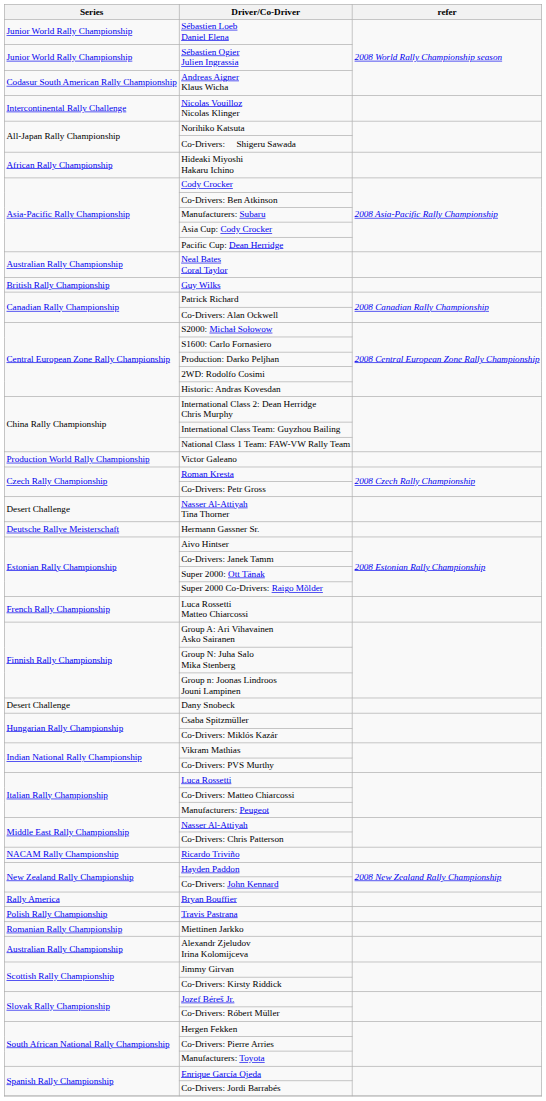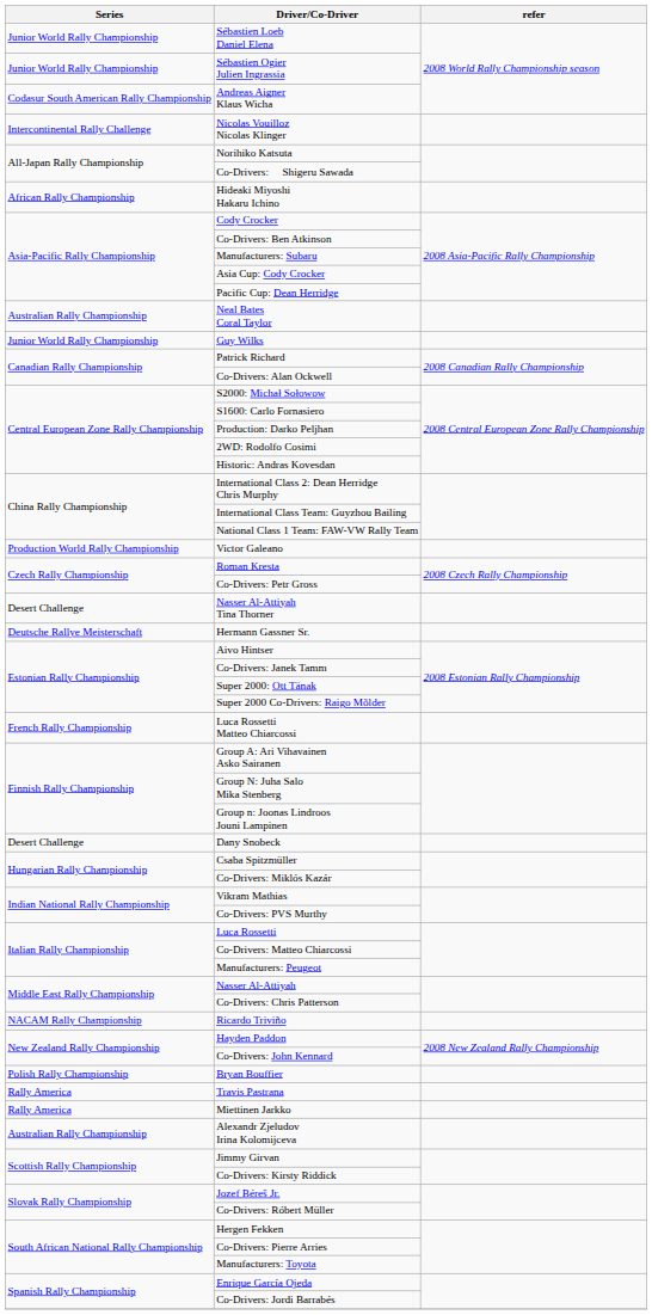 <table class="wikitable" style="font-size: 87%;">
 <tr>
 <th>Series</th>
 <th>Driver/Co-Driver</th>
 <th>refer</th>
 </tr>
 <tr>
 <td><a href='#'>Junior World Rally Championship</a></td>
 <td> <a href='#'>Sébastien Loeb</a><br> <a href='#'>Daniel Elena</a></td>
 <td rowspan=3><em><a href='#'>2008 World Rally Championship season</a></em></td>
 </tr>
 <tr>
 <td><a href='#'>Junior World Rally Championship</a></td>
 <td> <a href='#'>Sébastien Ogier</a><br> <a href='#'>Julien Ingrassia</a></td>
 </tr>
 <tr>
 <td><a href='#'>Codasur South American Rally Championship</a></td>
 <td> <a href='#'>Andreas Aigner</a><br> Klaus Wicha</td>
 </tr>
 <tr>
 <td><a href='#'>Intercontinental Rally Challenge</a></td>
 <td> <a href='#'>Nicolas Vouilloz</a><br> Nicolas Klinger</td>
 <td></td>
 </tr>
 <tr>
 <td rowspan=2>All-Japan Rally Championship</td>
 <td> Norihiko Katsuta</td>
 <td rowspan=2></td>
 </tr>
 <tr>
 <td>Co-Drivers: 　Shigeru Sawada</td>
 </tr>
 <tr>
 <td><a href='#'>African Rally Championship</a></td>
 <td> Hideaki Miyoshi<br> Hakaru Ichino</td>
 <td></td>
 </tr>
 <tr>
 <td rowspan=5><a href='#'>Asia-Pacific Rally Championship</a></td>
 <td> <a href='#'>Cody Crocker</a></td>
 <td rowspan=5><em><a href='#'>2008 Asia-Pacific Rally Championship</a></em></td>
 </tr>
 <tr>
 <td>Co-Drivers:  Ben Atkinson</td>
 </tr>
 <tr>
 <td>Manufacturers:  <a href='#'>Subaru</a></td>
 </tr>
 <tr>
 <td>Asia Cup:  <a href='#'>Cody Crocker</a></td>
 </tr>
 <tr>
 <td>Pacific Cup:  <a href='#'>Dean Herridge</a></td>
 </tr>
 <tr>
 <td><a href='#'>Australian Rally Championship</a></td>
 <td> <a href='#'>Neal Bates</a><br> <a href='#'>Coral Taylor</a></td>
 <td></td>
 </tr>
 <tr>
-<td><a href='#'>British Rally Championship</a></td>
+<td><a href='#'>Junior World Rally Championship</a></td>
 <td> <a href='#'>Guy Wilks</a></td>
 <td></td>
 </tr>
 <tr>
 <td rowspan=2><a href='#'>Canadian Rally Championship</a></td>
 <td> Patrick Richard</td>
 <td rowspan=2><em><a href='#'>2008 Canadian Rally Championship</a></em></td>
 </tr>
 <tr>
 <td>Co-Drivers:  Alan Ockwell</td>
 </tr>
 <tr>
 <td rowspan=5><a href='#'>Central European Zone Rally Championship</a></td>
 <td>S2000:  <a href='#'>Michał Sołowow</a></td>
 <td rowspan=5><em><a href='#'>2008 Central European Zone Rally Championship</a></em></td>
 </tr>
 <tr>
 <td>S1600:  Carlo Fornasiero</td>
 </tr>
 <tr>
 <td>Production:  Darko Peljhan</td>
 </tr>
 <tr>
 <td>2WD:  Rodolfo Cosimi</td>
 </tr>
 <tr>
 <td>Historic:  Andras Kovesdan</td>
 </tr>
 <tr>
 <td rowspan=3>China Rally Championship</td>
 <td>International Class 2:  Dean Herridge<br> Chris Murphy</td>
 <td rowspan=3></td>
 </tr>
 <tr>
 <td>International Class Team:  Guyzhou Bailing</td>
 </tr>
 <tr>
 <td>National Class 1 Team:  FAW-VW Rally Team</td>
 </tr>
 <tr>
 <td><a href='#'>Production World Rally Championship</a></td>
 <td> Victor Galeano</td>
 <td></td>
 </tr>
 <tr>
 <td rowspan=2><a href='#'>Czech Rally Championship</a></td>
 <td> <a href='#'>Roman Kresta</a></td>
 <td rowspan=2><em><a href='#'>2008 Czech Rally Championship</a></em></td>
 </tr>
 <tr>
 <td>Co-Drivers:  Petr Gross</td>
 </tr>
 <tr>
 <td>Desert Challenge</td>
 <td> <a href='#'>Nasser Al-Attiyah</a><br> Tina Thorner</td>
 <td></td>
 </tr>
 <tr>
 <td><a href='#'>Deutsche Rallye Meisterschaft</a></td>
 <td> Hermann Gassner Sr.</td>
 <td></td>
 </tr>
 <tr>
 <td rowspan=4><a href='#'>Estonian Rally Championship</a></td>
 <td> Aivo Hintser</td>
 <td rowspan=4><em><a href='#'>2008 Estonian Rally Championship</a></em></td>
 </tr>
 <tr>
 <td>Co-Drivers:  Janek Tamm</td>
 </tr>
 <tr>
 <td>Super 2000:  <a href='#'>Ott Tänak</a></td>
 </tr>
 <tr>
 <td>Super 2000 Co-Drivers:  <a href='#'>Raigo Mõlder</a></td>
 </tr>
 <tr>
 <td><a href='#'>French Rally Championship</a></td>
 <td> Luca Rossetti<br> Matteo Chiarcossi</td>
 <td></td>
 </tr>
 <tr>
 <td rowspan=3><a href='#'>Finnish Rally Championship</a></td>
 <td>Group A:  Ari Vihavainen<br> Asko Sairanen</td>
 <td rowspan=3></td>
 </tr>
 <tr>
 <td>Group N:  Juha Salo<br> Mika Stenberg</td>
 </tr>
 <tr>
 <td>Group n:  Joonas Lindroos<br> Jouni Lampinen</td>
 </tr>
 <tr>
 <td>Desert Challenge</td>
 <td> Dany Snobeck</td>
 <td></td>
 </tr>
 <tr>
 <td rowspan=2><a href='#'>Hungarian Rally Championship</a></td>
 <td> Csaba Spitzmüller</td>
 <td rowspan=2></td>
 </tr>
 <tr>
 <td>Co-Drivers:  Miklós Kazár</td>
 </tr>
 <tr>
 <td rowspan=2><a href='#'>Indian National Rally Championship</a></td>
 <td> Vikram Mathias</td>
 <td rowspan=2></td>
 </tr>
 <tr>
 <td>Co-Drivers:  PVS Murthy</td>
 </tr>
 <tr>
 <td rowspan=3><a href='#'>Italian Rally Championship</a></td>
 <td> <a href='#'>Luca Rossetti</a></td>
 <td rowspan=3></td>
 </tr>
 <tr>
 <td>Co-Drivers:  Matteo Chiarcossi</td>
 </tr>
 <tr>
 <td>Manufacturers:  <a href='#'>Peugeot</a></td>
 </tr>
 <tr>
 <td rowspan=2><a href='#'>Middle East Rally Championship</a></td>
 <td> <a href='#'>Nasser Al-Attiyah</a></td>
 <td rowspan=2></td>
 </tr>
 <tr>
 <td>Co-Drivers:  Chris Patterson</td>
 </tr>
 <tr>
 <td><a href='#'>NACAM Rally Championship</a></td>
 <td> <a href='#'>Ricardo Triviño</a></td>
 <td></td>
 </tr>
 <tr>
 <td rowspan=2><a href='#'>New Zealand Rally Championship</a></td>
 <td> <a href='#'>Hayden Paddon</a></td>
 <td rowspan=2><em><a href='#'>2008 New Zealand Rally Championship</a></em></td>
 </tr>
 <tr>
 <td>Co-Drivers:  <a href='#'>John Kennard</a></td>
 </tr>
 <tr>
-<td><a href='#'>Rally America</a></td>
+<td><a href='#'>Polish Rally Championship</a></td>
 <td> <a href='#'>Bryan Bouffier</a></td>
 <td></td>
 </tr>
 <tr>
-<td><a href='#'>Polish Rally Championship</a></td>
+<td><a href='#'>Rally America</a></td>
 <td> <a href='#'>Travis Pastrana</a></td>
 <td></td>
 </tr>
 <tr>
-<td><a href='#'>Romanian Rally Championship</a></td>
+<td><a href='#'>Rally America</a></td>
 <td> Miettinen Jarkko</td>
 <td></td>
 </tr>
 <tr>
 <td><a href='#'>Australian Rally Championship</a></td>
 <td> Alexandr Zjeludov<br> Irina Kolomijceva</td>
 </tr>
 <tr>
 <td rowspan=2><a href='#'>Scottish Rally Championship</a></td>
 <td> Jimmy Girvan</td>
 <td rowspan=2></td>
 </tr>
 <tr>
 <td>Co-Drivers:  Kirsty Riddick</td>
 </tr>
 <tr>
 <td rowspan=2><a href='#'>Slovak Rally Championship</a></td>
 <td> <a href='#'>Jozef Béreš Jr.</a></td>
 <td rowspan=2></td>
 </tr>
 <tr>
 <td>Co-Drivers:  Róbert Müller</td>
 </tr>
 <tr>
 <td rowspan=3><a href='#'>South African National Rally Championship</a></td>
 <td> Hergen Fekken</td>
 <td rowspan=3></td>
 </tr>
 <tr>
 <td>Co-Drivers:  Pierre Arries</td>
 </tr>
 <tr>
 <td>Manufacturers:  <a href='#'>Toyota</a></td>
 </tr>
 <tr>
 <td rowspan=2><a href='#'>Spanish Rally Championship</a></td>
 <td> <a href='#'>Enrique García Ojeda</a></td>
 <td rowspan=2></td>
 </tr>
 <tr>
 <td>Co-Drivers:  Jordi Barrabés</td>
 </tr>
 <tr>
 </tr>
 </table>
